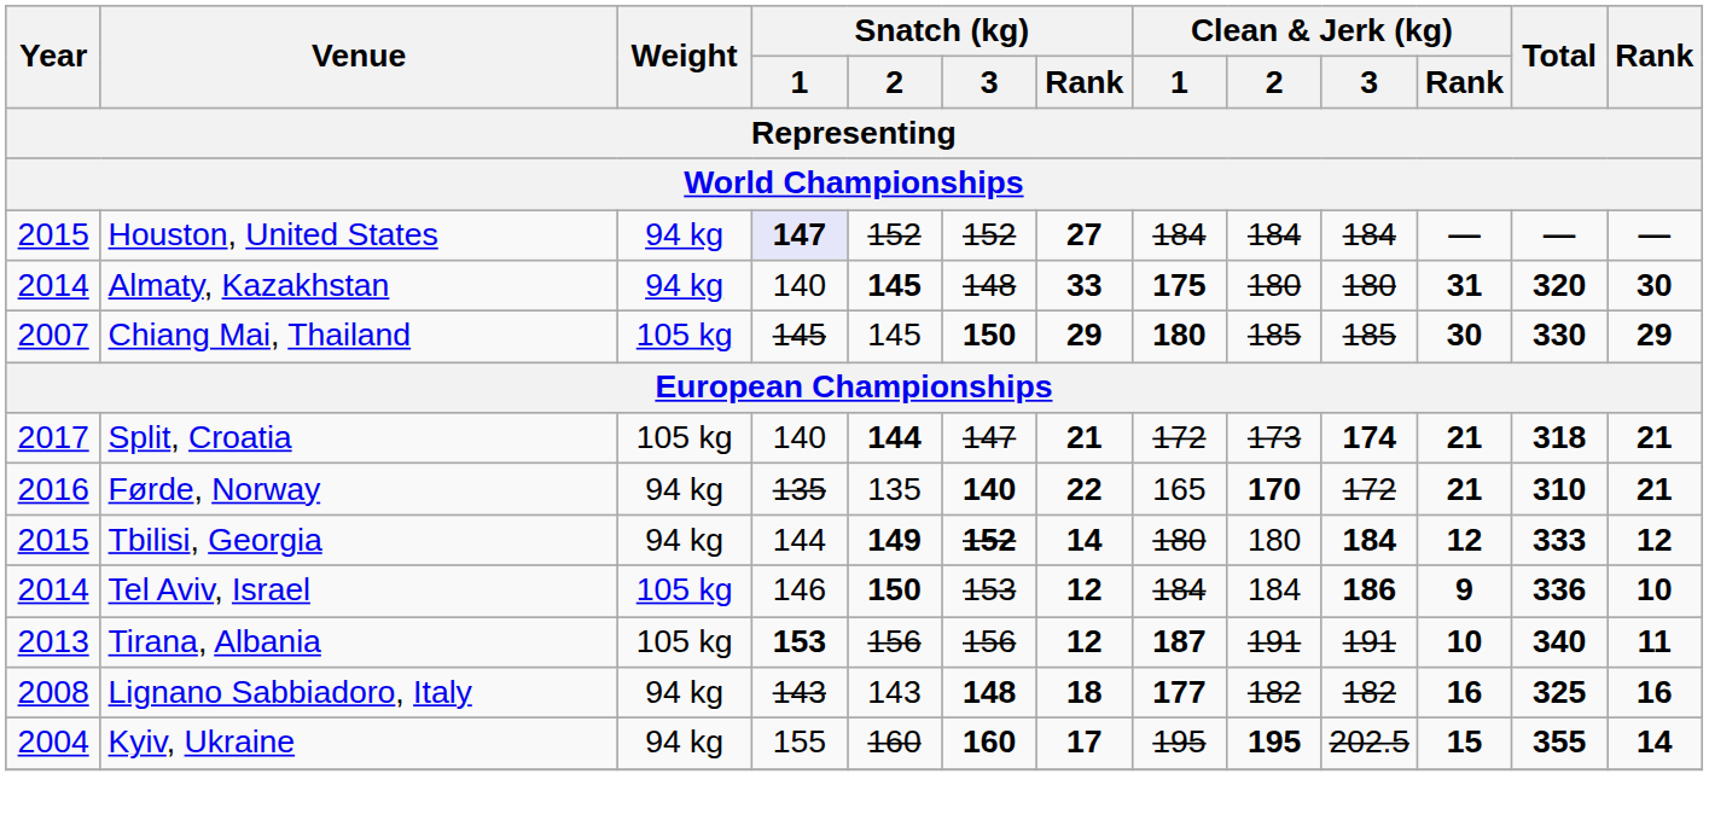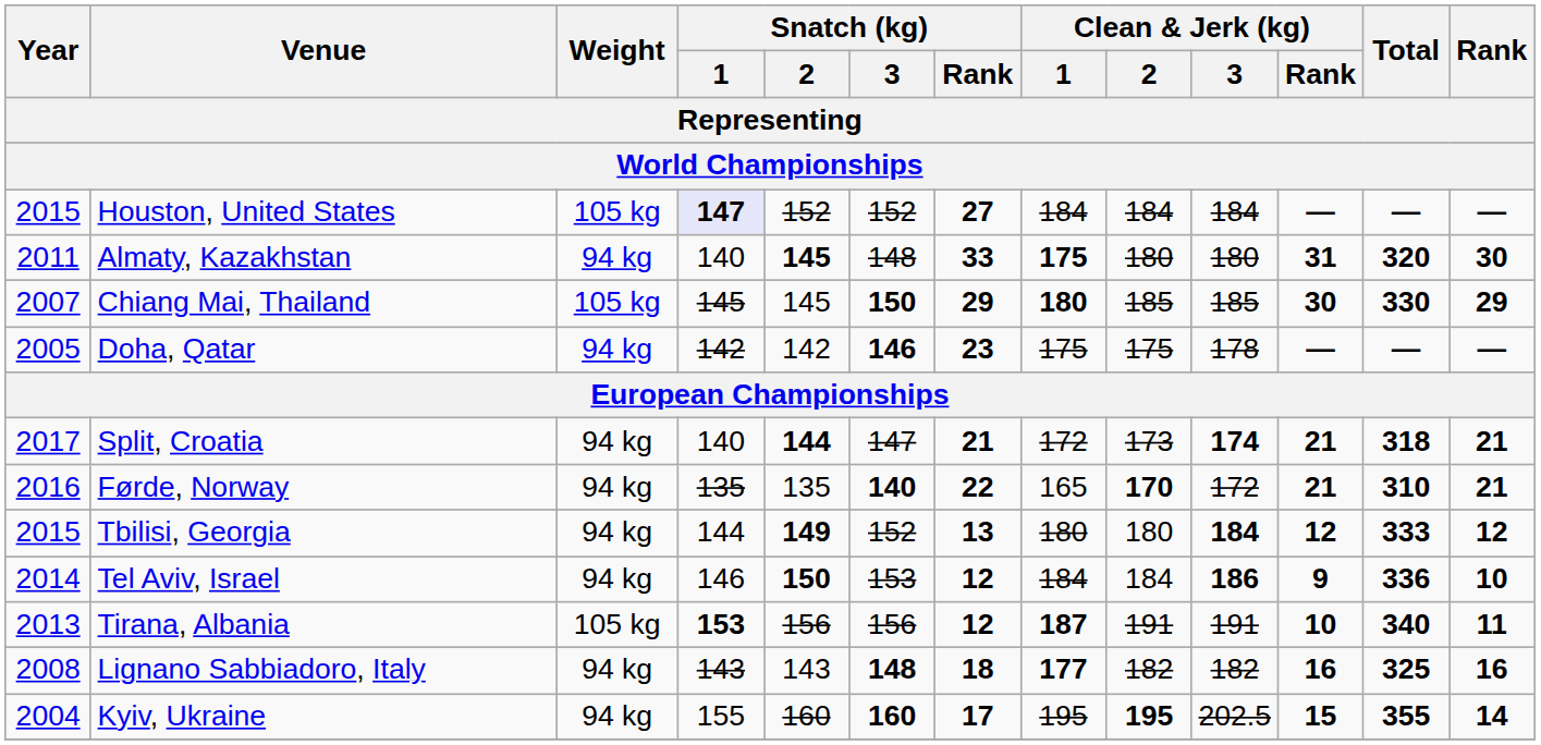 <table class = "wikitable" style="text-align:center;">
 <tr>
 <th rowspan=2 width=40>Year</th>
 <th rowspan=2 width=250>Venue</th>
 <th rowspan=2 width=60>Weight</th>
 <th colspan=4>Snatch (kg)</th>
 <th colspan=4>Clean & Jerk (kg)</th>
 <th rowspan=2 width=40>Total</th>
 <th rowspan=2 width=40>Rank</th>
 </tr>
 <tr>
 <th width=40>1</th>
 <th width=40>2</th>
 <th width=40>3</th>
 <th width=40>Rank</th>
 <th width=40>1</th>
 <th width=40>2</th>
 <th width=40>3</th>
 <th width=40>Rank</th>
 </tr>
 <tr>
 <th colspan=13>Representing </th>
 </tr>
 <tr>
 <th colspan=13><a href='#'>World Championships</a></th>
 </tr>
 <tr>
 <td><a href='#'>2015</a></td>
 <td align=left> <a href='#'>Houston</a>, <a href='#'>United States</a></td>
-<td><a href='#'>94 kg</a></td>
+<td><a href='#'>105 kg</a></td>
 <td style="background: lavender;"><strong>147</strong></td>
 <td><s>152</s></td>
 <td><s>152</s></td>
 <td><strong>27</strong></td>
 <td><s>184</s></td>
 <td><s>184</s></td>
 <td><s>184</s></td>
 <td><strong>—</strong></td>
 <td><strong>—</strong></td>
 <td><strong>—</strong></td>
 </tr>
 <tr>
-<td><a href='#'>2014</a></td>
+<td><a href='#'>2011</a></td>
 <td align=left> <a href='#'>Almaty</a>, <a href='#'>Kazakhstan</a></td>
 <td><a href='#'>94 kg</a></td>
 <td>140</td>
 <td><strong>145</strong></td>
 <td><s>148</s></td>
 <td><strong>33</strong></td>
 <td><strong>175</strong></td>
 <td><s>180</s></td>
 <td><s>180</s></td>
 <td><strong>31</strong></td>
 <td><strong>320</strong></td>
 <td><strong>30</strong></td>
 </tr>
 <tr>
 <td><a href='#'>2007</a></td>
 <td align=left> <a href='#'>Chiang Mai</a>, <a href='#'>Thailand</a></td>
 <td><a href='#'>105 kg</a></td>
 <td><s>145</s></td>
 <td>145</td>
 <td><strong>150</strong></td>
 <td><strong>29</strong></td>
 <td><strong>180</strong></td>
 <td><s>185</s></td>
 <td><s>185</s></td>
 <td><strong>30</strong></td>
 <td><strong>330</strong></td>
 <td><strong>29</strong></td>
 </tr>
 <tr>
+<td><a href='#'>2005</a></td>
+<td align=left> <a href='#'>Doha</a>, <a href='#'>Qatar</a></td>
+<td><a href='#'>94 kg</a></td>
+<td><s>142</s></td>
+<td>142</td>
+<td><strong>146</strong></td>
+<td><strong>23</strong></td>
+<td><s>175</s></td>
+<td><s>175</s></td>
+<td><s>178</s></td>
+<td><strong>—</strong></td>
+<td><strong>—</strong></td>
+<td><strong>—</strong></td>
+</tr>
+<tr>
 <th colspan=13><a href='#'>European Championships</a></th>
 </tr>
 <tr>
 <td><a href='#'>2017</a></td>
 <td align=left> <a href='#'>Split</a>, <a href='#'>Croatia</a></td>
-<td>105 kg</td>
+<td>94 kg</td>
 <td>140</td>
 <td><strong>144</strong></td>
 <td><s>147</s></td>
 <td><strong>21</strong></td>
 <td><s>172</s></td>
 <td><s>173</s></td>
 <td><strong>174</strong></td>
 <td><strong>21</strong></td>
 <td><strong>318</strong></td>
 <td><strong>21</strong></td>
 </tr>
 <tr>
 <td><a href='#'>2016</a></td>
 <td align=left> <a href='#'>Førde</a>, <a href='#'>Norway</a></td>
 <td>94 kg</td>
 <td><s>135</s></td>
 <td>135</td>
 <td><strong>140</strong></td>
 <td><strong>22</strong></td>
 <td>165</td>
 <td><strong>170</strong></td>
 <td><s>172</s></td>
 <td><strong>21</strong></td>
 <td><strong>310</strong></td>
 <td><strong>21</strong></td>
 </tr>
 <tr>
 <td><a href='#'>2015</a></td>
 <td align=left> <a href='#'>Tbilisi</a>, <a href='#'>Georgia</a></td>
 <td>94 kg</td>
 <td>144</td>
 <td><strong>149</strong></td>
-<td><strong><s>152</s></strong></td>
-<td><strong>14</strong></td>
+<td><s>152</s></td>
+<td><strong>13</strong></td>
 <td><s>180</s></td>
 <td>180</td>
 <td><strong>184</strong></td>
 <td><strong>12</strong></td>
 <td><strong>333</strong></td>
 <td><strong>12</strong></td>
 </tr>
 <tr>
 <td><a href='#'>2014</a></td>
 <td align=left> <a href='#'>Tel Aviv</a>, <a href='#'>Israel</a></td>
-<td><a href='#'>105 kg</a></td>
+<td>94 kg</td>
 <td>146</td>
 <td><strong>150</strong></td>
 <td><s>153</s></td>
 <td><strong>12</strong></td>
 <td><s>184</s></td>
 <td>184</td>
 <td><strong>186</strong></td>
 <td><strong>9</strong></td>
 <td><strong>336</strong></td>
 <td><strong>10</strong></td>
 </tr>
 <tr>
 <td><a href='#'>2013</a></td>
 <td align=left> <a href='#'>Tirana</a>, <a href='#'>Albania</a></td>
 <td>105 kg</td>
 <td><strong>153</strong></td>
 <td><s>156</s></td>
 <td><s>156</s></td>
 <td><strong>12</strong></td>
 <td><strong>187</strong></td>
 <td><s>191</s></td>
 <td><s>191</s></td>
 <td><strong>10</strong></td>
 <td><strong>340</strong></td>
 <td><strong>11</strong></td>
 </tr>
 <tr>
 <td><a href='#'>2008</a></td>
 <td align=left> <a href='#'>Lignano Sabbiadoro</a>, <a href='#'>Italy</a></td>
 <td>94 kg</td>
 <td><s>143</s></td>
 <td>143</td>
 <td><strong>148</strong></td>
 <td><strong>18</strong></td>
 <td><strong>177</strong></td>
 <td><s>182</s></td>
 <td><s>182</s></td>
 <td><strong>16</strong></td>
 <td><strong>325</strong></td>
 <td><strong>16</strong></td>
 </tr>
 <tr>
 <td><a href='#'>2004</a></td>
 <td align=left> <a href='#'>Kyiv</a>, <a href='#'>Ukraine</a></td>
 <td>94 kg</td>
 <td>155</td>
 <td><s>160</s></td>
 <td><strong>160</strong></td>
 <td><strong>17</strong></td>
 <td><s>195</s></td>
 <td><strong>195</strong></td>
 <td><s>202.5</s></td>
 <td><strong>15</strong></td>
 <td><strong>355</strong></td>
 <td><strong>14</strong></td>
 </tr>
 <tr>
 </tr>
 </table>
